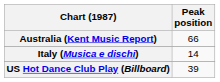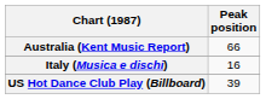 <table class="wikitable sortable plainrowheaders" style="text-align:center">
 <tr>
 <th>Chart (1987)</th>
 <th>Peak<br>position</th>
 </tr>
 <tr>
 <th scope="row">Australia (<a href='#'>Kent Music Report</a>)</th>
 <td>66</td>
 </tr>
 <tr>
 </tr>
 <tr>
 </tr>
 <tr>
 <th scope="row">Italy (<em><a href='#'>Musica e dischi</a></em>)</th>
-<td>14</td>
+<td>16</td>
 </tr>
 <tr>
 </tr>
 <tr>
 </tr>
 <tr>
 </tr>
 <tr>
 </tr>
 <tr>
 <th scope=row>US <a href='#'>Hot Dance Club Play</a> (<em>Billboard</em>)</th>
 <td>39</td>
 </tr>
 </table>
